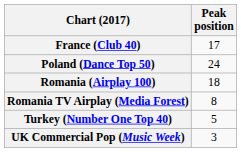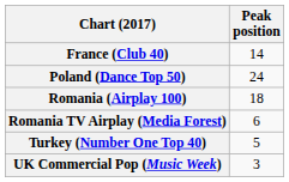 <table class="wikitable sortable plainrowheaders">
 <tr>
 <th align="left">Chart (2017)</th>
 <th align="center">Peak<br>position</th>
 </tr>
 <tr>
 <th scope="row">France (<a href='#'>Club 40</a>)</th>
-<td style="text-align:center;">17</td>
+<td style="text-align:center;">14</td>
 </tr>
 <tr>
 <th scope="row">Poland (<a href='#'>Dance Top 50</a>)</th>
 <td style="text-align:center;">24</td>
 </tr>
 <tr>
 <th scope="row">Romania (<a href='#'>Airplay 100</a>)</th>
 <td style="text-align:center;">18</td>
 </tr>
 <tr>
 <th scope="row">Romania TV Airplay (<a href='#'>Media Forest</a>)</th>
-<td style="text-align:center;">8</td>
+<td style="text-align:center;">6</td>
 </tr>
 <tr>
 <th scope="row">Turkey (<a href='#'>Number One Top 40</a>)</th>
 <td style="text-align:center;">5</td>
 </tr>
 <tr>
 <th scope="row">UK Commercial Pop (<em><a href='#'>Music Week</a></em>)</th>
 <td style="text-align:center;">3</td>
 </tr>
 </table>
